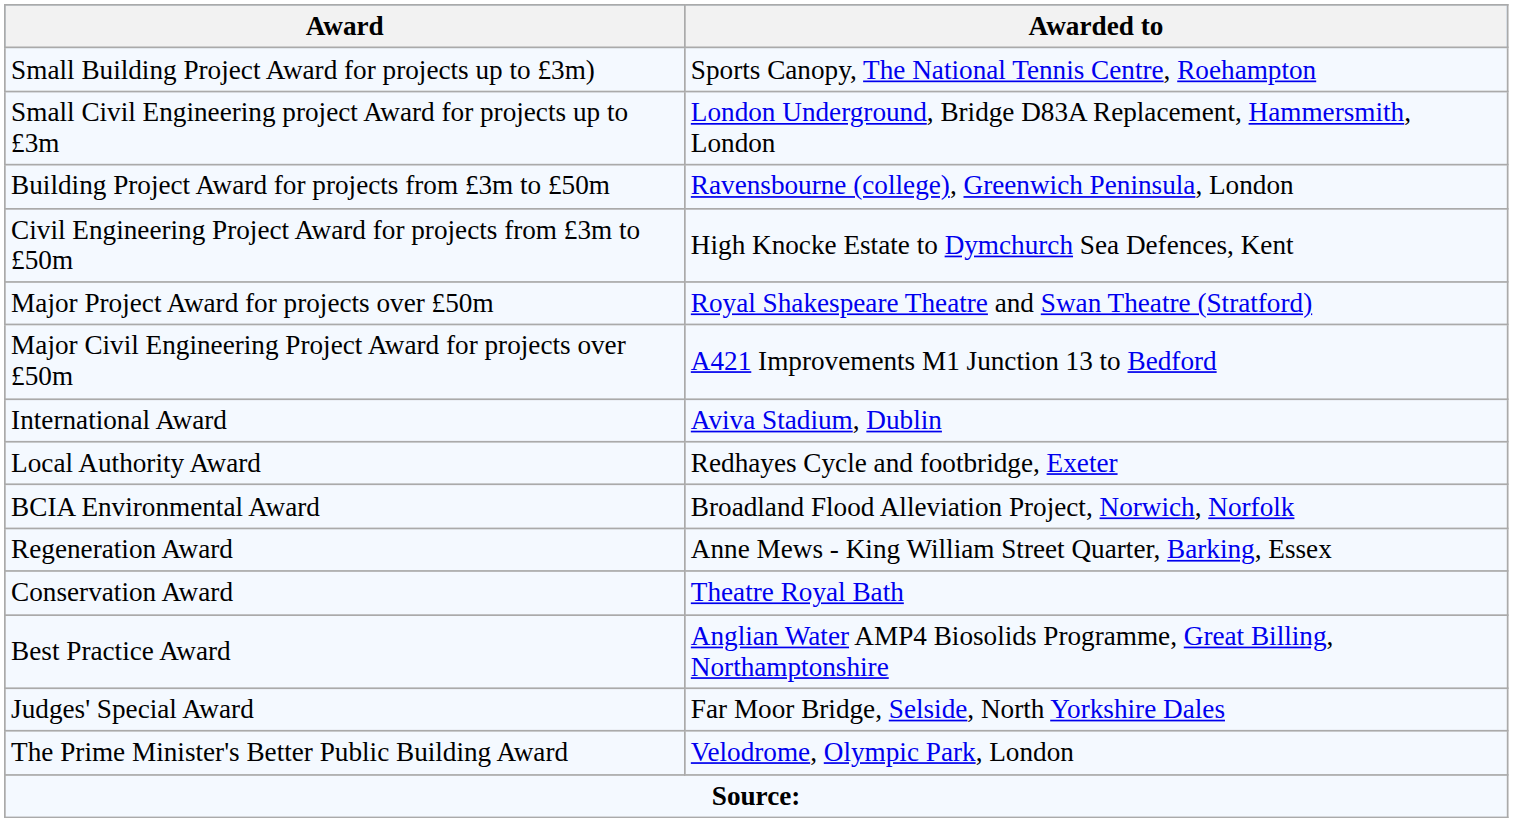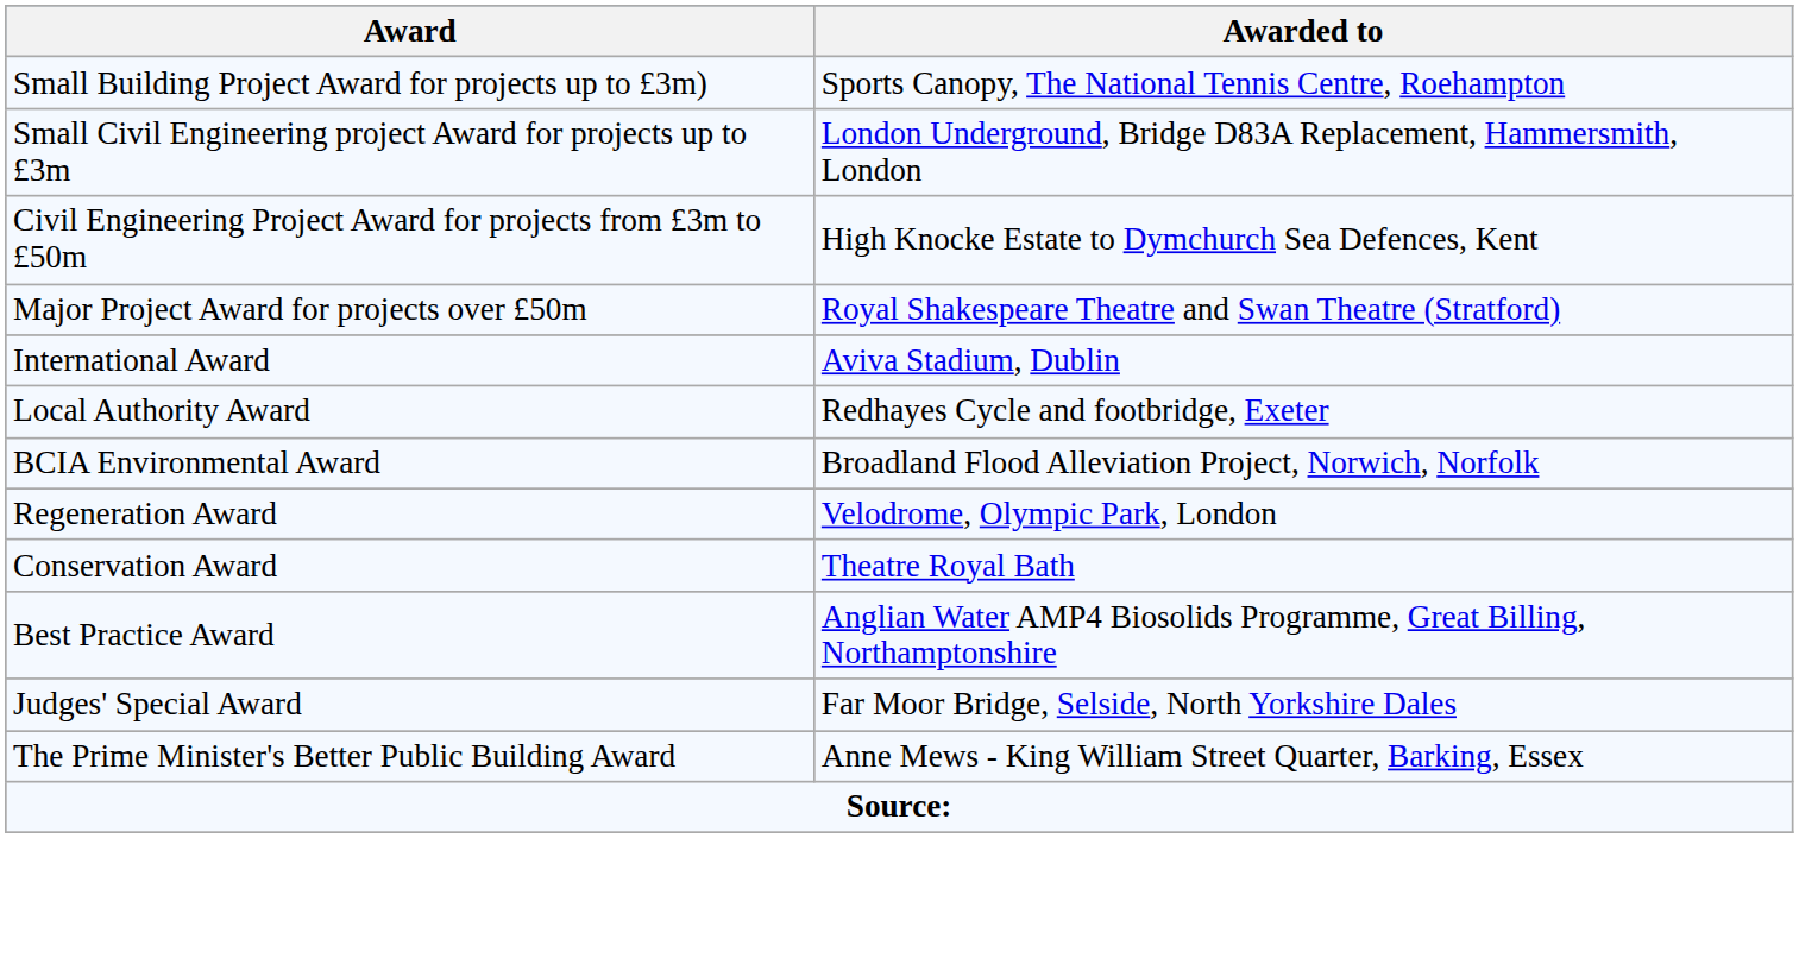 <table class="wikitable mw-collapsible mw-collapsed" border="0" cellpadding="2" cellspacing="2" align="center" width="70%">
 <tr bgcolor=#99CCFF>
 <th align="left" valign="top">Award</th>
 <th align="left" valign="top">Awarded to</th>
 </tr>
 <tr bgcolor=#F4F9FF>
 <td>Small Building Project Award for projects up to £3m)</td>
 <td>Sports Canopy, <a href='#'>The National Tennis Centre</a>, <a href='#'>Roehampton</a></td>
 </tr>
 <tr bgcolor=#F4F9FF>
 <td>Small Civil Engineering project Award for projects up to £3m</td>
 <td><a href='#'>London Underground</a>, Bridge D83A Replacement, <a href='#'>Hammersmith</a>, London</td>
 </tr>
 <tr bgcolor=#F4F9FF>
-<td>Building Project Award for projects from £3m to £50m</td>
-<td><a href='#'>Ravensbourne (college)</a>, <a href='#'>Greenwich Peninsula</a>, London</td>
-</tr>
-<tr bgcolor=#F4F9FF>
 <td>Civil Engineering Project Award for projects from £3m to £50m</td>
 <td>High Knocke Estate to <a href='#'>Dymchurch</a> Sea Defences, Kent</td>
 </tr>
 <tr bgcolor=#F4F9FF>
 <td>Major Project Award for projects over £50m</td>
 <td><a href='#'>Royal Shakespeare Theatre</a> and <a href='#'>Swan Theatre (Stratford)</a></td>
-</tr>
-<tr bgcolor=#F4F9FF>
-<td>Major Civil Engineering Project Award for projects over £50m</td>
-<td><a href='#'>A421</a> Improvements M1 Junction 13 to <a href='#'>Bedford</a></td>
 </tr>
 <tr bgcolor=#F4F9FF>
 <td>International Award</td>
 <td><a href='#'>Aviva Stadium</a>, <a href='#'>Dublin</a></td>
 </tr>
 <tr bgcolor=#F4F9FF>
 <td>Local Authority Award</td>
 <td>Redhayes Cycle and footbridge, <a href='#'>Exeter</a></td>
 </tr>
 <tr bgcolor=#F4F9FF>
 <td>BCIA Environmental Award</td>
 <td>Broadland Flood Alleviation Project, <a href='#'>Norwich</a>, <a href='#'>Norfolk</a></td>
 </tr>
 <tr bgcolor=#F4F9FF>
 <td>Regeneration Award</td>
-<td>Anne Mews - King William Street Quarter, <a href='#'>Barking</a>, Essex</td>
+<td><a href='#'>Velodrome</a>, <a href='#'>Olympic Park</a>, London</td>
 </tr>
 <tr bgcolor=#F4F9FF>
 <td>Conservation Award</td>
 <td><a href='#'>Theatre Royal Bath</a></td>
 </tr>
 <tr bgcolor=#F4F9FF>
 <td>Best Practice Award</td>
 <td><a href='#'>Anglian Water</a> AMP4 Biosolids Programme, <a href='#'>Great Billing</a>, <a href='#'>Northamptonshire</a></td>
 </tr>
 <tr bgcolor=#F4F9FF>
 <td>Judges' Special Award</td>
 <td>Far Moor Bridge, <a href='#'>Selside</a>, North <a href='#'>Yorkshire Dales</a></td>
 </tr>
 <tr bgcolor=#F4F9FF>
 <td>The Prime Minister's Better Public Building Award</td>
-<td><a href='#'>Velodrome</a>, <a href='#'>Olympic Park</a>, London</td>
+<td>Anne Mews - King William Street Quarter, <a href='#'>Barking</a>, Essex</td>
 </tr>
 <tr bgcolor=#F4F9FF>
 <td colspan="2" style="text-align: center;"><strong>Source:</strong></td>
 </tr>
 </table>
